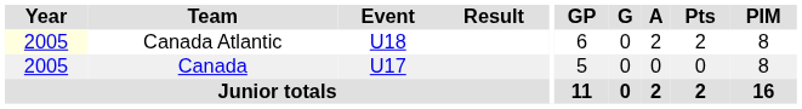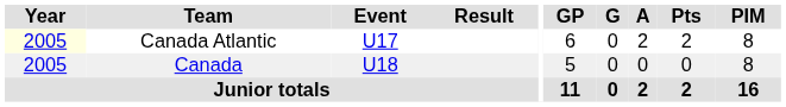 <table border="0" cellpadding="1" cellspacing="0" ID="Table3" style="text-align:center; width:40em">
 <tr ALIGN="center" bgcolor="#e0e0e0">
 <th>Year</th>
 <th>Team</th>
 <th>Event</th>
 <th>Result</th>
 <th rowspan="99" bgcolor="#ffffff"></th>
 <th>GP</th>
 <th>G</th>
 <th>A</th>
 <th>Pts</th>
 <th>PIM</th>
 </tr>
 <tr>
 <td style="background: lightyellow;"><a href='#'>2005</a></td>
 <td>Canada Atlantic</td>
-<td><a href='#'>U18</a></td>
+<td><a href='#'>U17</a></td>
 <td></td>
 <td>6</td>
 <td>0</td>
 <td>2</td>
 <td>2</td>
 <td>8</td>
 </tr>
 <tr bgcolor="#f0f0f0">
 <td><a href='#'>2005</a></td>
 <td><a href='#'>Canada</a></td>
-<td><a href='#'>U17</a></td>
+<td><a href='#'>U18</a></td>
 <td></td>
 <td>5</td>
 <td>0</td>
 <td>0</td>
 <td>0</td>
 <td>8</td>
 </tr>
 <tr bgcolor="#e0e0e0">
 <th colspan="4">Junior totals</th>
 <th>11</th>
 <th>0</th>
 <th>2</th>
 <th>2</th>
 <th>16</th>
 </tr>
 </table>
